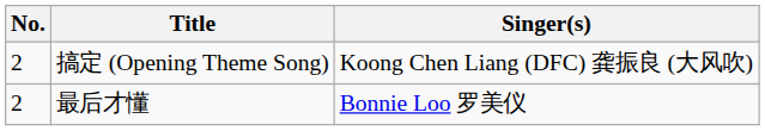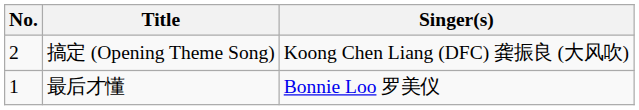 <table class="wikitable">
 <tr>
 <th>No.</th>
 <th>Title</th>
 <th>Singer(s)</th>
 </tr>
 <tr>
 <td>2</td>
 <td>搞定 (Opening Theme Song)</td>
 <td>Koong Chen Liang (DFC) 龚振良 (大风吹)</td>
 </tr>
 <tr>
-<td>2</td>
+<td>1</td>
 <td>最后才懂</td>
 <td><a href='#'>Bonnie Loo</a> 罗美仪</td>
 </tr>
 </table>
